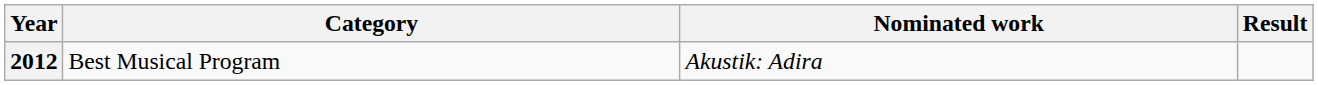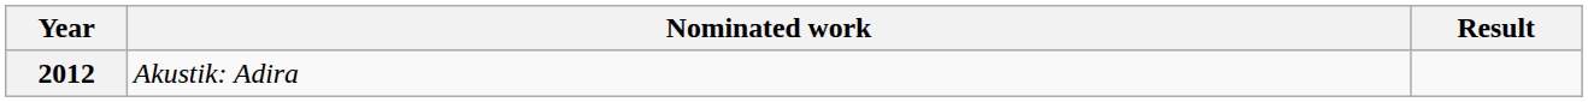 <table class="wikitable plainrowheaders" style="width:70%;">
 <tr>
 <th scope="col" style="width:4%;">Year</th>
-<th scope="col" style="width:50%;">Category</th>
 <th scope="col" style="width:45%;">Nominated work</th>
 <th scope="col" style="width:6%;">Result</th>
 </tr>
 <tr>
 <th scope="row">2012</th>
-<td>Best Musical Program</td>
 <td><em>Akustik: Adira</em></td>
 <td></td>
 </tr>
 </table>
